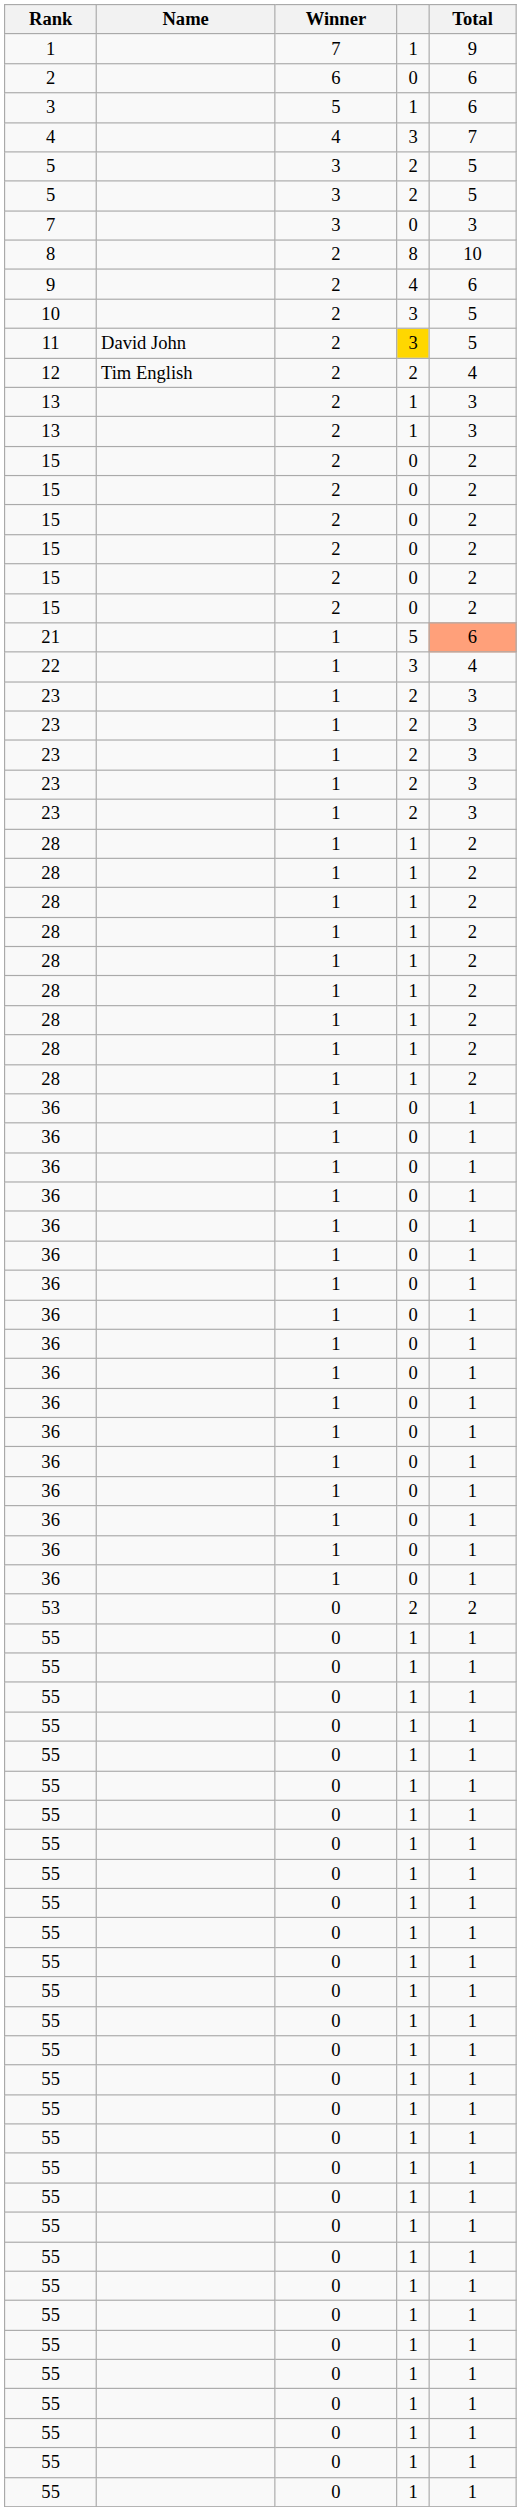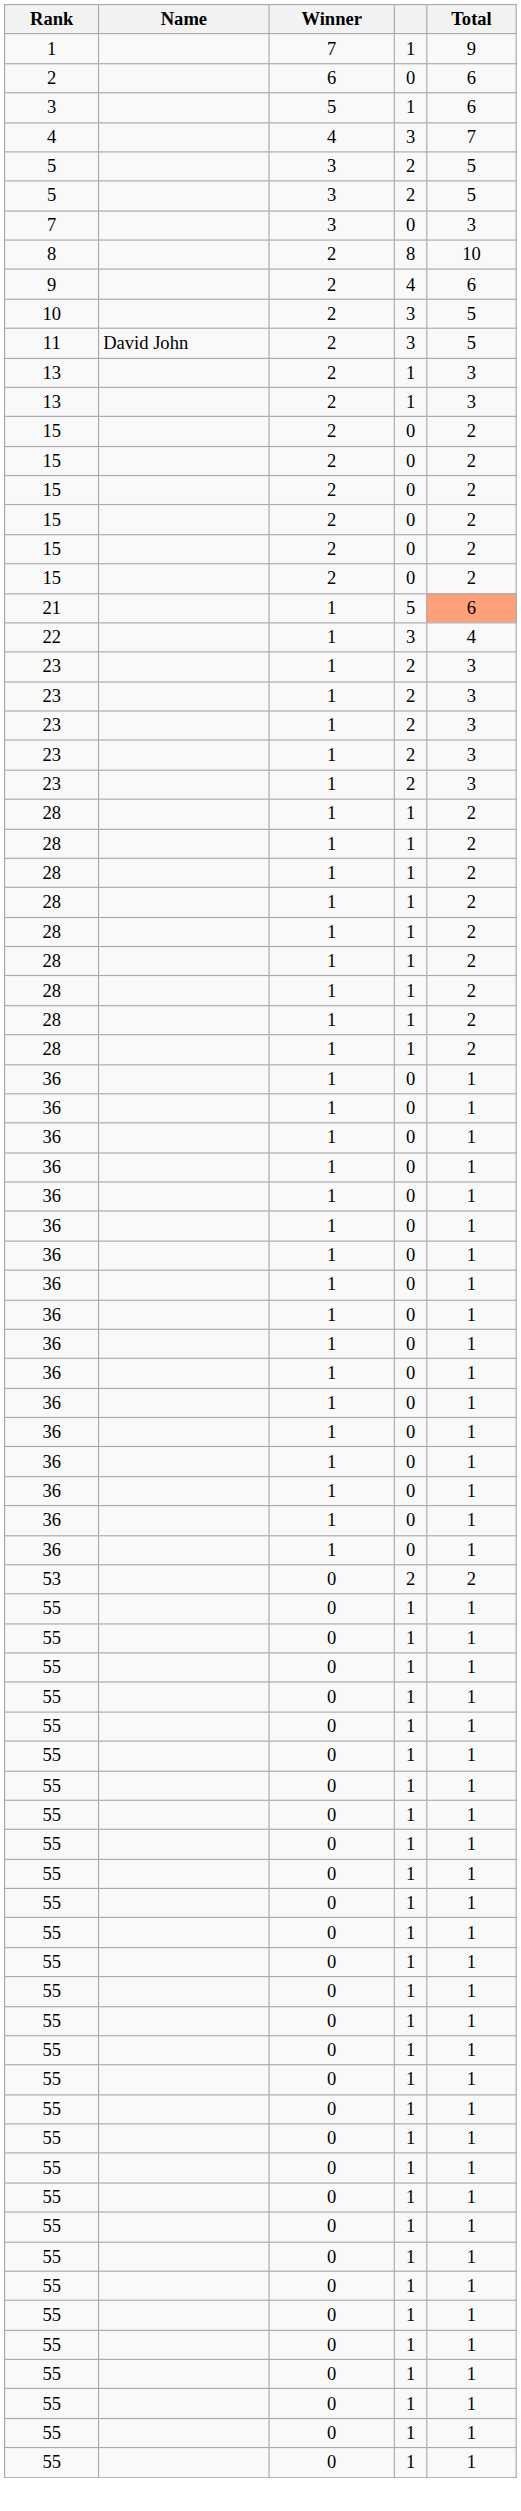 <table class="wikitable sortable" style="font-size:100%; text-align: center; width:50%">
 <tr>
 <th>Rank</th>
 <th>Name</th>
 <th>Winner</th>
 <th></th>
 <th>Total</th>
 </tr>
 <tr>
 <td>1</td>
 <td align="left"></td>
 <td>7</td>
 <td>1</td>
 <td>9</td>
 </tr>
 <tr>
 <td>2</td>
 <td align="left"></td>
 <td>6</td>
 <td>0</td>
 <td>6</td>
 </tr>
 <tr>
 <td>3</td>
 <td align="left"></td>
 <td>5</td>
 <td>1</td>
 <td>6</td>
 </tr>
 <tr>
 <td>4</td>
 <td align="left"></td>
 <td>4</td>
 <td>3</td>
 <td>7</td>
 </tr>
 <tr>
 <td>5</td>
 <td align="left"></td>
 <td>3</td>
 <td>2</td>
 <td>5</td>
 </tr>
 <tr>
 <td>5</td>
 <td align="left"></td>
 <td>3</td>
 <td>2</td>
 <td>5</td>
 </tr>
 <tr>
 <td>7</td>
 <td align="left"></td>
 <td>3</td>
 <td>0</td>
 <td>3</td>
 </tr>
 <tr>
 <td>8</td>
 <td align="left"></td>
 <td>2</td>
 <td>8</td>
 <td>10</td>
 </tr>
 <tr>
 <td>9</td>
 <td align="left"></td>
 <td>2</td>
 <td>4</td>
 <td>6</td>
 </tr>
 <tr>
 <td>10</td>
 <td align="left"></td>
 <td>2</td>
 <td>3</td>
 <td>5</td>
 </tr>
 <tr>
 <td>11</td>
 <td align="left">David John</td>
 <td>2</td>
-<td style="background: gold;">3</td>
+<td>3</td>
 <td>5</td>
-</tr>
-<tr>
-<td>12</td>
-<td align="left">Tim English</td>
-<td>2</td>
-<td>2</td>
-<td>4</td>
 </tr>
 <tr>
 <td>13</td>
 <td align="left"></td>
 <td>2</td>
 <td>1</td>
 <td>3</td>
 </tr>
 <tr>
 <td>13</td>
 <td align="left"></td>
 <td>2</td>
 <td>1</td>
 <td>3</td>
 </tr>
 <tr>
 <td>15</td>
 <td align="left"></td>
 <td>2</td>
 <td>0</td>
 <td>2</td>
 </tr>
 <tr>
 <td>15</td>
 <td align="left"></td>
 <td>2</td>
 <td>0</td>
 <td>2</td>
 </tr>
 <tr>
 <td>15</td>
 <td align="left"></td>
 <td>2</td>
 <td>0</td>
 <td>2</td>
 </tr>
 <tr>
 <td>15</td>
 <td align="left"></td>
 <td>2</td>
 <td>0</td>
 <td>2</td>
 </tr>
 <tr>
 <td>15</td>
 <td align="left"></td>
 <td>2</td>
 <td>0</td>
 <td>2</td>
 </tr>
 <tr>
 <td>15</td>
 <td align="left"></td>
 <td>2</td>
 <td>0</td>
 <td>2</td>
 </tr>
 <tr>
 <td>21</td>
 <td align="left"></td>
 <td>1</td>
 <td>5</td>
 <td style="background: lightsalmon;">6</td>
 </tr>
 <tr>
 <td>22</td>
 <td align="left"></td>
 <td>1</td>
 <td>3</td>
 <td>4</td>
 </tr>
 <tr>
 <td>23</td>
 <td align="left"></td>
 <td>1</td>
 <td>2</td>
 <td>3</td>
 </tr>
 <tr>
 <td>23</td>
 <td align="left"></td>
 <td>1</td>
 <td>2</td>
 <td>3</td>
 </tr>
 <tr>
 <td>23</td>
 <td align="left"></td>
 <td>1</td>
 <td>2</td>
 <td>3</td>
 </tr>
 <tr>
 <td>23</td>
 <td align="left"></td>
 <td>1</td>
 <td>2</td>
 <td>3</td>
 </tr>
 <tr>
 <td>23</td>
 <td align="left"></td>
 <td>1</td>
 <td>2</td>
 <td>3</td>
 </tr>
 <tr>
 <td>28</td>
 <td align="left"></td>
 <td>1</td>
 <td>1</td>
 <td>2</td>
 </tr>
 <tr>
 <td>28</td>
 <td align="left"></td>
 <td>1</td>
 <td>1</td>
 <td>2</td>
 </tr>
 <tr>
 <td>28</td>
 <td align="left"></td>
 <td>1</td>
 <td>1</td>
 <td>2</td>
 </tr>
 <tr>
 <td>28</td>
 <td align="left"></td>
 <td>1</td>
 <td>1</td>
 <td>2</td>
 </tr>
 <tr>
 <td>28</td>
 <td align="left"></td>
 <td>1</td>
 <td>1</td>
 <td>2</td>
 </tr>
 <tr>
 <td>28</td>
 <td align="left"></td>
 <td>1</td>
 <td>1</td>
 <td>2</td>
 </tr>
 <tr>
 <td>28</td>
 <td align="left"></td>
 <td>1</td>
 <td>1</td>
 <td>2</td>
 </tr>
 <tr>
 <td>28</td>
 <td align="left"></td>
 <td>1</td>
 <td>1</td>
 <td>2</td>
 </tr>
 <tr>
 <td>28</td>
 <td align="left"></td>
 <td>1</td>
 <td>1</td>
 <td>2</td>
 </tr>
 <tr>
 <td>36</td>
 <td align="left"></td>
 <td>1</td>
 <td>0</td>
 <td>1</td>
 </tr>
 <tr>
 <td>36</td>
 <td align="left"></td>
 <td>1</td>
 <td>0</td>
 <td>1</td>
 </tr>
 <tr>
 <td>36</td>
 <td align="left"></td>
 <td>1</td>
 <td>0</td>
 <td>1</td>
 </tr>
 <tr>
 <td>36</td>
 <td align="left"></td>
 <td>1</td>
 <td>0</td>
 <td>1</td>
 </tr>
 <tr>
 <td>36</td>
 <td align="left"></td>
 <td>1</td>
 <td>0</td>
 <td>1</td>
 </tr>
 <tr>
 <td>36</td>
 <td align="left"></td>
 <td>1</td>
 <td>0</td>
 <td>1</td>
 </tr>
 <tr>
 <td>36</td>
 <td align="left"></td>
 <td>1</td>
 <td>0</td>
 <td>1</td>
 </tr>
 <tr>
 <td>36</td>
 <td align="left"></td>
 <td>1</td>
 <td>0</td>
 <td>1</td>
 </tr>
 <tr>
 <td>36</td>
 <td align="left"></td>
 <td>1</td>
 <td>0</td>
 <td>1</td>
 </tr>
 <tr>
 <td>36</td>
 <td align="left"></td>
 <td>1</td>
 <td>0</td>
 <td>1</td>
 </tr>
 <tr>
 <td>36</td>
 <td align="left"></td>
 <td>1</td>
 <td>0</td>
 <td>1</td>
 </tr>
 <tr>
 <td>36</td>
 <td align="left"></td>
 <td>1</td>
 <td>0</td>
 <td>1</td>
 </tr>
 <tr>
 <td>36</td>
 <td align="left"></td>
 <td>1</td>
 <td>0</td>
 <td>1</td>
 </tr>
 <tr>
 <td>36</td>
 <td align="left"></td>
 <td>1</td>
 <td>0</td>
 <td>1</td>
 </tr>
 <tr>
 <td>36</td>
 <td align="left"></td>
 <td>1</td>
 <td>0</td>
 <td>1</td>
 </tr>
 <tr>
 <td>36</td>
 <td align="left"></td>
 <td>1</td>
 <td>0</td>
 <td>1</td>
 </tr>
 <tr>
 <td>36</td>
 <td align="left"></td>
 <td>1</td>
 <td>0</td>
 <td>1</td>
 </tr>
 <tr>
 <td>53</td>
 <td align="left"></td>
 <td>0</td>
 <td>2</td>
 <td>2</td>
 </tr>
 <tr>
 <td>55</td>
 <td align="left"></td>
 <td>0</td>
 <td>1</td>
 <td>1</td>
 </tr>
 <tr>
 <td>55</td>
 <td align="left"></td>
 <td>0</td>
 <td>1</td>
 <td>1</td>
 </tr>
 <tr>
 <td>55</td>
 <td align="left"></td>
 <td>0</td>
 <td>1</td>
 <td>1</td>
 </tr>
 <tr>
 <td>55</td>
 <td align="left"></td>
 <td>0</td>
 <td>1</td>
 <td>1</td>
 </tr>
 <tr>
 <td>55</td>
 <td align="left"></td>
 <td>0</td>
 <td>1</td>
 <td>1</td>
 </tr>
 <tr>
 <td>55</td>
 <td align="left"></td>
 <td>0</td>
 <td>1</td>
 <td>1</td>
 </tr>
 <tr>
 <td>55</td>
 <td align="left"></td>
 <td>0</td>
 <td>1</td>
 <td>1</td>
 </tr>
 <tr>
 <td>55</td>
 <td align="left"></td>
 <td>0</td>
 <td>1</td>
 <td>1</td>
 </tr>
 <tr>
 <td>55</td>
 <td align="left"></td>
 <td>0</td>
 <td>1</td>
 <td>1</td>
 </tr>
 <tr>
 <td>55</td>
 <td align="left"></td>
 <td>0</td>
 <td>1</td>
 <td>1</td>
 </tr>
 <tr>
 <td>55</td>
 <td align="left"></td>
 <td>0</td>
 <td>1</td>
 <td>1</td>
 </tr>
 <tr>
 <td>55</td>
 <td align="left"></td>
 <td>0</td>
 <td>1</td>
 <td>1</td>
 </tr>
 <tr>
 <td>55</td>
 <td align="left"></td>
 <td>0</td>
 <td>1</td>
 <td>1</td>
 </tr>
 <tr>
 <td>55</td>
 <td align="left"></td>
 <td>0</td>
 <td>1</td>
 <td>1</td>
 </tr>
 <tr>
 <td>55</td>
 <td align="left"></td>
 <td>0</td>
 <td>1</td>
 <td>1</td>
 </tr>
 <tr>
 <td>55</td>
 <td align="left"></td>
 <td>0</td>
 <td>1</td>
 <td>1</td>
 </tr>
 <tr>
 <td>55</td>
 <td align="left"></td>
 <td>0</td>
 <td>1</td>
 <td>1</td>
 </tr>
 <tr>
 <td>55</td>
 <td align="left"></td>
 <td>0</td>
 <td>1</td>
 <td>1</td>
 </tr>
 <tr>
 <td>55</td>
 <td align="left"></td>
 <td>0</td>
 <td>1</td>
 <td>1</td>
 </tr>
 <tr>
 <td>55</td>
 <td align="left"></td>
 <td>0</td>
 <td>1</td>
 <td>1</td>
 </tr>
 <tr>
 <td>55</td>
 <td align="left"></td>
 <td>0</td>
 <td>1</td>
 <td>1</td>
 </tr>
 <tr>
 <td>55</td>
 <td align="left"></td>
 <td>0</td>
 <td>1</td>
 <td>1</td>
 </tr>
 <tr>
 <td>55</td>
 <td align="left"></td>
 <td>0</td>
 <td>1</td>
 <td>1</td>
 </tr>
 <tr>
 <td>55</td>
 <td align="left"></td>
 <td>0</td>
 <td>1</td>
 <td>1</td>
 </tr>
 <tr>
 <td>55</td>
 <td align="left"></td>
 <td>0</td>
 <td>1</td>
 <td>1</td>
 </tr>
 <tr>
 <td>55</td>
 <td align="left"></td>
 <td>0</td>
 <td>1</td>
 <td>1</td>
 </tr>
 <tr>
 <td>55</td>
 <td align="left"></td>
 <td>0</td>
 <td>1</td>
 <td>1</td>
 </tr>
 <tr>
 <td>55</td>
 <td align="left"></td>
 <td>0</td>
 <td>1</td>
 <td>1</td>
 </tr>
 <tr>
 <td>55</td>
 <td align="left"></td>
 <td>0</td>
 <td>1</td>
 <td>1</td>
 </tr>
 <tr>
 <td>55</td>
 <td align="left"></td>
 <td>0</td>
 <td>1</td>
 <td>1</td>
 </tr>
 </table>
